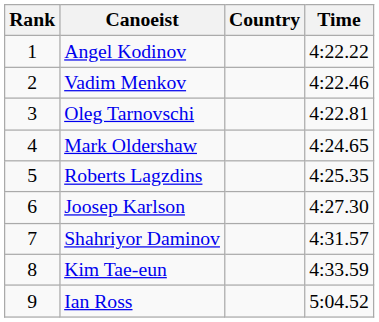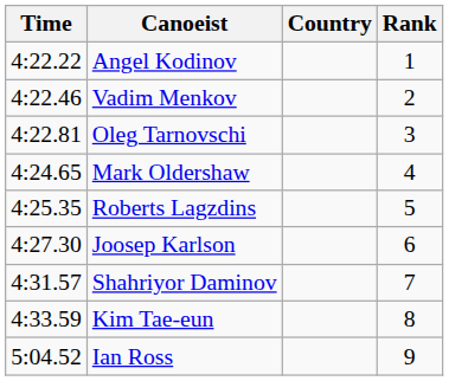 <table class="wikitable" style="text-align:center">
 <tr>
-<th>Rank</th>
+<th>Time</th>
 <th>Canoeist</th>
 <th>Country</th>
-<th>Time</th>
+<th>Rank</th>
 </tr>
 <tr>
-<td>1</td>
+<td>4:22.22</td>
 <td align="left"><a href='#'>Angel Kodinov</a></td>
 <td align="left"></td>
-<td>4:22.22</td>
+<td>1</td>
 </tr>
 <tr>
-<td>2</td>
+<td>4:22.46</td>
 <td align="left"><a href='#'>Vadim Menkov</a></td>
 <td align="left"></td>
-<td>4:22.46</td>
+<td>2</td>
 </tr>
 <tr>
-<td>3</td>
+<td>4:22.81</td>
 <td align="left"><a href='#'>Oleg Tarnovschi</a></td>
 <td align="left"></td>
-<td>4:22.81</td>
+<td>3</td>
 </tr>
 <tr>
-<td>4</td>
+<td>4:24.65</td>
 <td align="left"><a href='#'>Mark Oldershaw</a></td>
 <td align="left"></td>
-<td>4:24.65</td>
+<td>4</td>
 </tr>
 <tr>
-<td>5</td>
+<td>4:25.35</td>
 <td align="left"><a href='#'>Roberts Lagzdins</a></td>
 <td align="left"></td>
-<td>4:25.35</td>
+<td>5</td>
 </tr>
 <tr>
-<td>6</td>
+<td>4:27.30</td>
 <td align="left"><a href='#'>Joosep Karlson</a></td>
 <td align="left"></td>
-<td>4:27.30</td>
+<td>6</td>
 </tr>
 <tr>
-<td>7</td>
+<td>4:31.57</td>
 <td align="left"><a href='#'>Shahriyor Daminov</a></td>
 <td align="left"></td>
-<td>4:31.57</td>
+<td>7</td>
 </tr>
 <tr>
-<td>8</td>
+<td>4:33.59</td>
 <td align="left"><a href='#'>Kim Tae-eun</a></td>
 <td align="left"></td>
-<td>4:33.59</td>
+<td>8</td>
 </tr>
 <tr>
-<td>9</td>
+<td>5:04.52</td>
 <td align="left"><a href='#'>Ian Ross</a></td>
 <td align="left"></td>
-<td>5:04.52</td>
+<td>9</td>
 </tr>
 </table>
